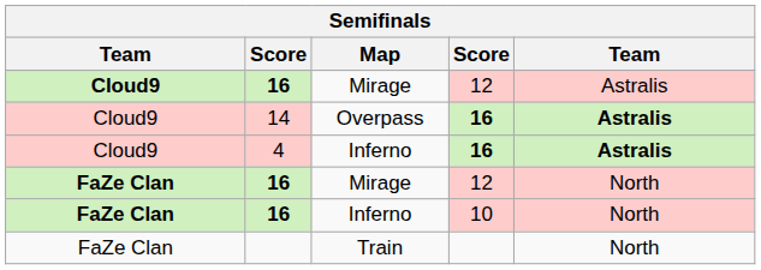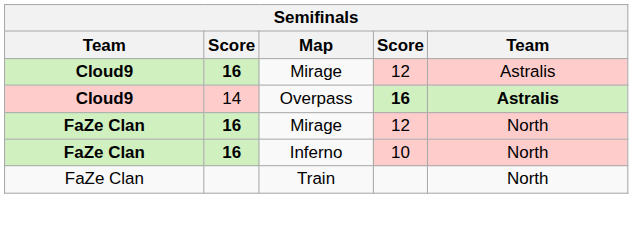 <table class="wikitable" style="text-align: center;">
 <tr>
 <th colspan=5>Semifinals</th>
 </tr>
 <tr>
 <th width="181px">Team</th>
 <th width="20px">Score</th>
 <th width="100px">Map</th>
 <th width="20px">Score</th>
 <th width="181px">Team</th>
 </tr>
 <tr>
 <td style="background: #D0F0C0;"><strong>Cloud9</strong></td>
 <td style="background: #D0F0C0;"><strong>16</strong></td>
 <td>Mirage</td>
 <td style="background: #FFCCCC;">12</td>
 <td style="background: #FFCCCC;">Astralis</td>
 </tr>
 <tr>
-<td style="background: #FFCCCC;">Cloud9</td>
+<td style="background: #FFCCCC;"><strong>Cloud9</strong></td>
 <td style="background: #FFCCCC;">14</td>
 <td>Overpass</td>
-<td style="background: #D0F0C0;"><strong>16</strong></td>
-<td style="background: #D0F0C0;"><strong>Astralis</strong></td>
-</tr>
-<tr>
-<td style="background: #FFCCCC;">Cloud9</td>
-<td style="background: #FFCCCC;">4</td>
-<td>Inferno</td>
 <td style="background: #D0F0C0;"><strong>16</strong></td>
 <td style="background: #D0F0C0;"><strong>Astralis</strong></td>
 </tr>
 <tr>
 <td style="background: #D0F0C0;"><strong>FaZe Clan</strong></td>
 <td style="background: #D0F0C0;"><strong>16</strong></td>
 <td>Mirage</td>
 <td style="background: #FFCCCC;">12</td>
 <td style="background: #FFCCCC;">North</td>
 </tr>
 <tr>
 <td style="background: #D0F0C0;"><strong>FaZe Clan</strong></td>
 <td style="background: #D0F0C0;"><strong>16</strong></td>
 <td>Inferno</td>
 <td style="background: #FFCCCC;">10</td>
 <td style="background: #FFCCCC;">North</td>
 </tr>
 <tr>
 <td>FaZe Clan</td>
 <td></td>
 <td>Train</td>
 <td></td>
 <td>North</td>
 </tr>
 </table>
